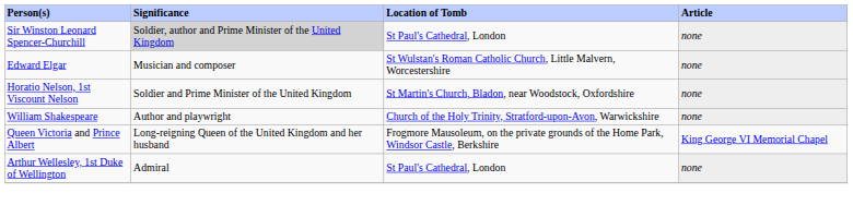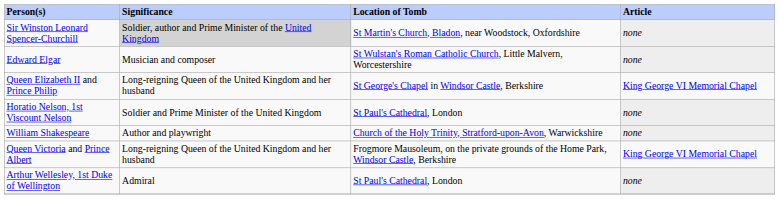 <table class="wikitable" width="100%" border="1" cellspacing="0" cellpadding="2">
 <tr>
 <td width="15%" bgcolor="#bbccff"><strong>Person(s)</strong></td>
 <td width="30%" bgcolor="#bbccff"><strong>Significance</strong></td>
 <td width="35%" bgcolor="#bbccff"><strong>Location of Tomb</strong></td>
 <td width="20%" bgcolor="#bbccff"><strong>Article</strong></td>
 </tr>
 <tr>
 <td><a href='#'>Sir Winston Leonard Spencer-Churchill</a></td>
 <td style="background: lightgrey;">Soldier, author and Prime Minister of the <a href='#'>United Kingdom</a></td>
-<td><a href='#'>St Paul's Cathedral</a>, London</td>
+<td><a href='#'>St Martin's Church, Bladon</a>, near Woodstock, Oxfordshire</td>
 <td bgcolor="#eeeeee"><em>none</em></td>
 </tr>
 <tr>
 <td><a href='#'>Edward Elgar</a></td>
 <td>Musician and composer</td>
 <td><a href='#'>St Wulstan's Roman Catholic Church</a>, Little Malvern, Worcestershire</td>
 <td bgcolor="#eeeeee"><em>none</em></td>
 </tr>
 <tr>
+<td><a href='#'>Queen Elizabeth II</a> and <a href='#'>Prince Philip</a></td>
+<td>Long-reigning Queen of the United Kingdom and her husband</td>
+<td><a href='#'>St George's Chapel</a> in <a href='#'>Windsor Castle</a>, Berkshire</td>
+<td><a href='#'>King George VI Memorial Chapel</a></td>
+</tr>
+<tr>
 <td><a href='#'>Horatio Nelson, 1st Viscount Nelson</a></td>
 <td>Soldier and Prime Minister of the United Kingdom</td>
-<td><a href='#'>St Martin's Church, Bladon</a>, near Woodstock, Oxfordshire</td>
+<td><a href='#'>St Paul's Cathedral</a>, London</td>
 <td bgcolor="#eeeeee"><em>none</em></td>
 </tr>
 <tr>
 <td><a href='#'>William Shakespeare</a></td>
 <td>Author and playwright</td>
 <td><a href='#'>Church of the Holy Trinity, Stratford-upon-Avon</a>, Warwickshire</td>
 <td bgcolor="#eeeeee"><em>none</em></td>
 </tr>
 <tr>
 <td><a href='#'>Queen Victoria</a> and <a href='#'>Prince Albert</a></td>
 <td>Long-reigning Queen of the United Kingdom and her husband</td>
 <td>Frogmore Mausoleum, on the private grounds of the Home Park, <a href='#'>Windsor Castle</a>, Berkshire</td>
 <td><a href='#'>King George VI Memorial Chapel</a></td>
 </tr>
 <tr>
 <td><a href='#'>Arthur Wellesley, 1st Duke of Wellington</a></td>
 <td>Admiral</td>
 <td><a href='#'>St Paul's Cathedral</a>, London</td>
 <td bgcolor="#eeeeee"><em>none</em></td>
 </tr>
 <tr>
 </tr>
 </table>
